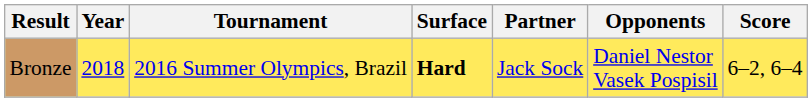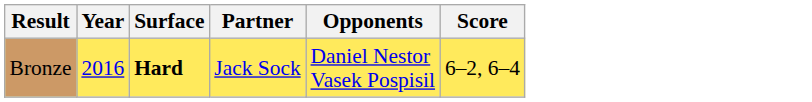 <table class="sortable wikitable">
 <tr>
 <th>Result</th>
 <th>Year</th>
-<th>Tournament</th>
 <th>Surface</th>
 <th>Partner</th>
 <th>Opponents</th>
 <th class="unsortable">Score</th>
 </tr>
 <tr style="background:#ffea5c;">
 <td style="background:#c96;">Bronze</td>
-<td><a href='#'>2018</a></td>
-<td><a href='#'>2016 Summer Olympics</a>, Brazil</td>
+<td><a href='#'>2016</a></td>
 <td><strong>Hard</strong></td>
 <td> <a href='#'>Jack Sock</a></td>
 <td> <a href='#'>Daniel Nestor</a> <br>  <a href='#'>Vasek Pospisil</a></td>
 <td>6–2, 6–4</td>
 </tr>
 </table>
